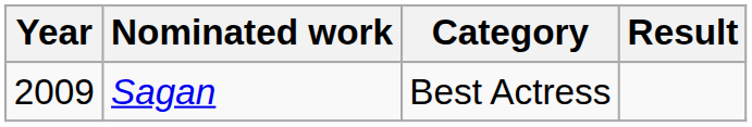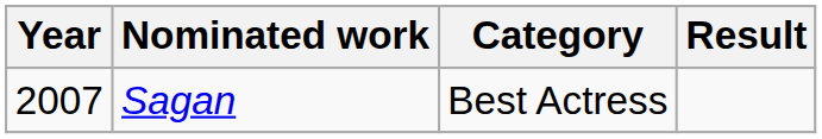 <table class="wikitable sortable">
 <tr>
 <th>Year</th>
 <th>Nominated work</th>
 <th>Category</th>
 <th>Result</th>
 </tr>
 <tr>
-<td>2009</td>
+<td>2007</td>
 <td><em><a href='#'>Sagan</a></em></td>
 <td>Best Actress</td>
 <td></td>
 </tr>
 </table>
